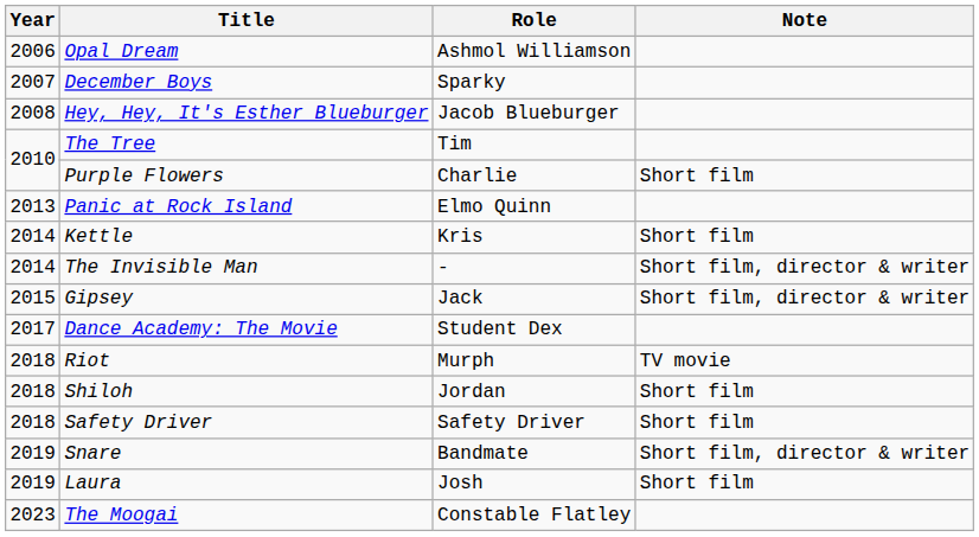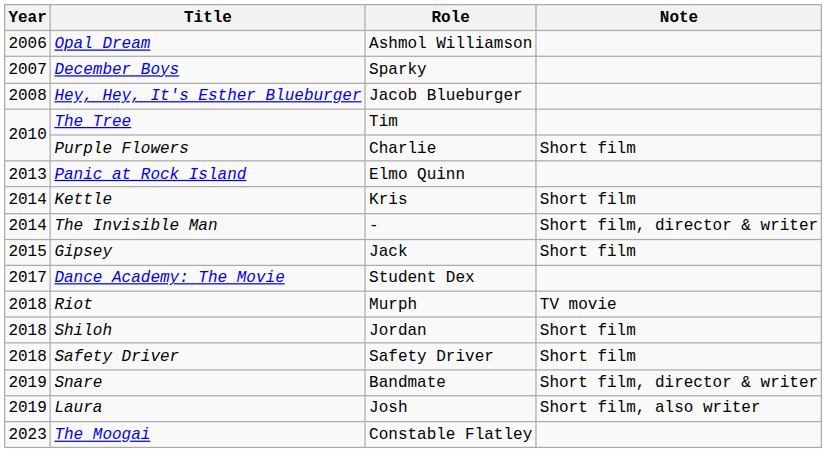 <table class="wikitable sortable plainrowheaders">
 <tr>
 <th scope="col">Year</th>
 <th scope="col">Title</th>
 <th scope="col">Role</th>
 <th scope="”col”">Note</th>
 </tr>
 <tr>
 <td>2006</td>
 <td><em><a href='#'>Opal Dream</a></em></td>
 <td>Ashmol Williamson</td>
 <td></td>
 </tr>
 <tr>
 <td>2007</td>
 <td><em><a href='#'>December Boys</a></em></td>
 <td>Sparky</td>
 <td></td>
 </tr>
 <tr>
 <td>2008</td>
 <td><em><a href='#'>Hey, Hey, It's Esther Blueburger</a></em></td>
 <td>Jacob Blueburger</td>
 <td></td>
 </tr>
 <tr>
 <td rowspan="2">2010</td>
 <td><em><a href='#'>The Tree</a></em></td>
 <td>Tim</td>
 <td></td>
 </tr>
 <tr>
 <td><em>Purple Flowers</em></td>
 <td>Charlie</td>
 <td>Short film</td>
 </tr>
 <tr>
 <td>2013</td>
 <td><em><a href='#'>Panic at Rock Island</a></em></td>
 <td>Elmo Quinn</td>
 <td></td>
 </tr>
 <tr>
 <td>2014</td>
 <td><em>Kettle</em></td>
 <td>Kris</td>
 <td>Short film</td>
 </tr>
 <tr>
 <td>2014</td>
 <td><em>The Invisible Man</em></td>
 <td>-</td>
 <td>Short film, director & writer</td>
 </tr>
 <tr>
 <td>2015</td>
 <td><em>Gipsey</em></td>
 <td>Jack</td>
-<td>Short film, director & writer</td>
+<td>Short film</td>
 </tr>
 <tr>
 <td>2017</td>
 <td><em><a href='#'>Dance Academy: The Movie</a></em></td>
 <td>Student Dex</td>
 <td></td>
 </tr>
 <tr>
 <td>2018</td>
 <td><em>Riot</em></td>
 <td>Murph</td>
 <td>TV movie</td>
 </tr>
 <tr>
 <td>2018</td>
 <td><em>Shiloh</em></td>
 <td>Jordan</td>
 <td>Short film</td>
 </tr>
 <tr>
 <td>2018</td>
 <td><em>Safety Driver</em></td>
 <td>Safety Driver</td>
 <td>Short film</td>
 </tr>
 <tr>
 <td>2019</td>
 <td><em>Snare</em></td>
 <td>Bandmate</td>
 <td>Short film, director & writer</td>
 </tr>
 <tr>
 <td>2019</td>
 <td><em>Laura</em></td>
 <td>Josh</td>
-<td>Short film</td>
+<td>Short film, also writer</td>
 </tr>
 <tr>
 <td>2023</td>
 <td><em><a href='#'>The Moogai</a></em></td>
 <td>Constable Flatley</td>
 <td></td>
 </tr>
 </table>
